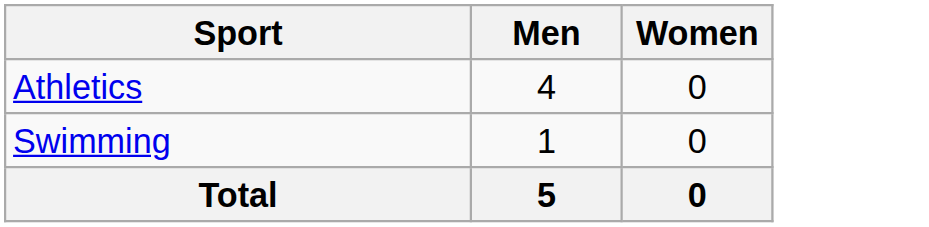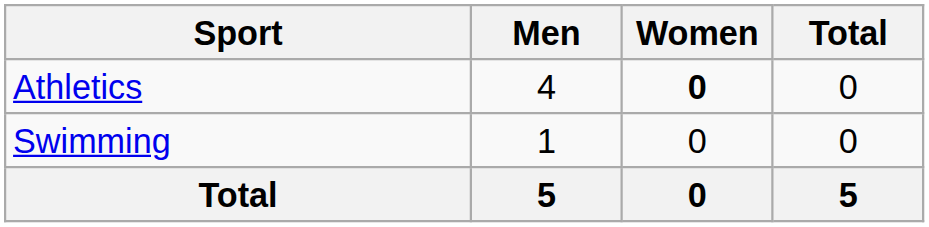 <table class="wikitable" style="text-align:center; font-size: 95%">
 <tr>
 <th width=200>Sport</th>
 <th width=60>Men</th>
 <th width=60>Women</th>
+<th width=60>Total</th>
 </tr>
 <tr>
 <td align=left><a href='#'>Athletics</a></td>
 <td>4</td>
+<td><strong>0</strong></td>
 <td>0</td>
 </tr>
 <tr>
 <td align=left><a href='#'>Swimming</a></td>
 <td>1</td>
 <td>0</td>
+<td>0</td>
 </tr>
 <tr>
 <th>Total</th>
 <th>5</th>
 <th>0</th>
+<th>5</th>
 </tr>
 </table>
